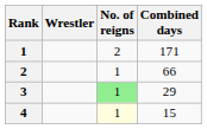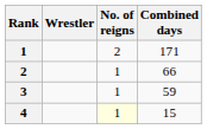 <table class="wikitable sortable" style="text-align: center">
 <tr>
 <th>Rank</th>
 <th>Wrestler</th>
 <th>No. of<br>reigns</th>
 <th>Combined<br>days</th>
 </tr>
 <tr>
 <th>1</th>
 <td></td>
 <td>2</td>
 <td>171</td>
 </tr>
 <tr>
 <th>2</th>
 <td></td>
 <td>1</td>
 <td>66</td>
 </tr>
 <tr>
 <th>3</th>
 <td></td>
-<td style="background: lightgreen;">1</td>
-<td>29</td>
+<td>1</td>
+<td>59</td>
 </tr>
 <tr>
 <th>4</th>
 <td></td>
 <td style="background: lightyellow;">1</td>
 <td>15</td>
 </tr>
 </table>
